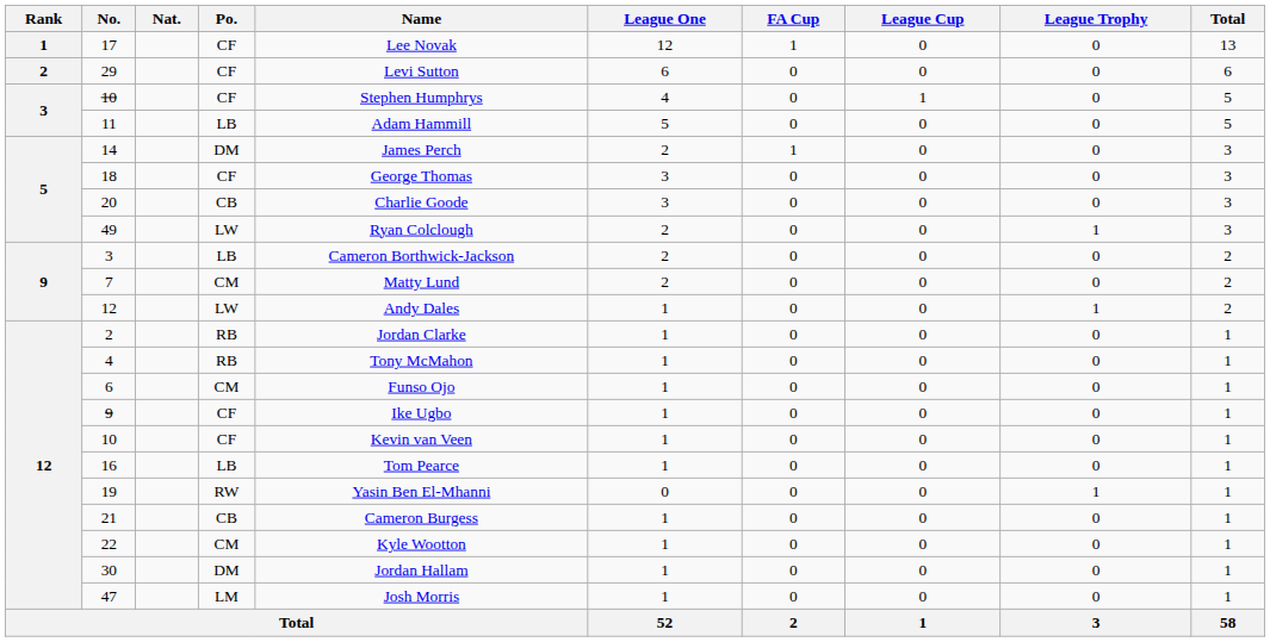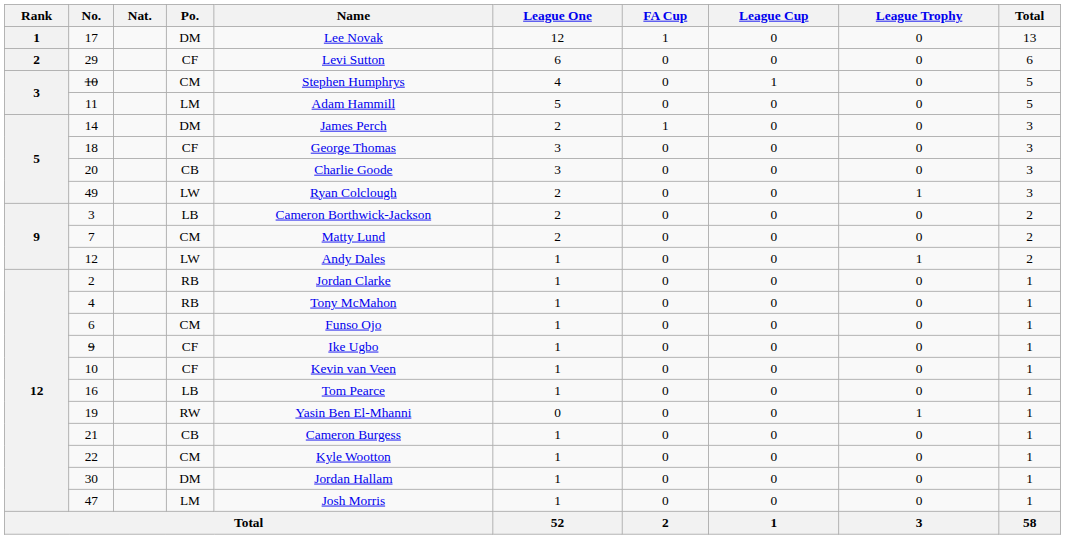 <table class="wikitable" style="text-align:center; font-size:95%; width:95%;">
 <tr>
 <th>Rank</th>
 <th>No.</th>
 <th>Nat.</th>
 <th>Po.</th>
 <th>Name</th>
 <th><a href='#'>League One</a></th>
 <th><a href='#'>FA Cup</a></th>
 <th><a href='#'>League Cup</a></th>
 <th><a href='#'>League Trophy</a></th>
 <th>Total</th>
 </tr>
 <tr>
 <th rowspan=1>1</th>
 <td>17</td>
 <td></td>
-<td>CF</td>
+<td>DM</td>
 <td><a href='#'>Lee Novak</a></td>
 <td>12</td>
 <td>1</td>
 <td>0</td>
 <td>0</td>
 <td>13</td>
 </tr>
 <tr>
 <th rowspan=1>2</th>
 <td>29</td>
 <td></td>
 <td>CF</td>
 <td><a href='#'>Levi Sutton</a></td>
 <td>6</td>
 <td>0</td>
 <td>0</td>
 <td>0</td>
 <td>6</td>
 </tr>
 <tr>
 <th rowspan=2>3</th>
 <td><s>10</s></td>
 <td></td>
-<td>CF</td>
+<td>CM</td>
 <td><a href='#'>Stephen Humphrys</a></td>
 <td>4</td>
 <td>0</td>
 <td>1</td>
 <td>0</td>
 <td>5</td>
 </tr>
 <tr>
 <td>11</td>
 <td></td>
-<td>LB</td>
+<td>LM</td>
 <td><a href='#'>Adam Hammill</a></td>
 <td>5</td>
 <td>0</td>
 <td>0</td>
 <td>0</td>
 <td>5</td>
 </tr>
 <tr>
 <th rowspan=4>5</th>
 <td>14</td>
 <td></td>
 <td>DM</td>
 <td><a href='#'>James Perch</a></td>
 <td>2</td>
 <td>1</td>
 <td>0</td>
 <td>0</td>
 <td>3</td>
 </tr>
 <tr>
 <td>18</td>
 <td></td>
 <td>CF</td>
 <td><a href='#'>George Thomas</a></td>
 <td>3</td>
 <td>0</td>
 <td>0</td>
 <td>0</td>
 <td>3</td>
 </tr>
 <tr>
 <td>20</td>
 <td></td>
 <td>CB</td>
 <td><a href='#'>Charlie Goode</a></td>
 <td>3</td>
 <td>0</td>
 <td>0</td>
 <td>0</td>
 <td>3</td>
 </tr>
 <tr>
 <td>49</td>
 <td></td>
 <td>LW</td>
 <td><a href='#'>Ryan Colclough</a></td>
 <td>2</td>
 <td>0</td>
 <td>0</td>
 <td>1</td>
 <td>3</td>
 </tr>
 <tr>
 <th rowspan=3>9</th>
 <td>3</td>
 <td></td>
 <td>LB</td>
 <td><a href='#'>Cameron Borthwick-Jackson</a></td>
 <td>2</td>
 <td>0</td>
 <td>0</td>
 <td>0</td>
 <td>2</td>
 </tr>
 <tr>
 <td>7</td>
 <td></td>
 <td>CM</td>
 <td><a href='#'>Matty Lund</a></td>
 <td>2</td>
 <td>0</td>
 <td>0</td>
 <td>0</td>
 <td>2</td>
 </tr>
 <tr>
 <td>12</td>
 <td></td>
 <td>LW</td>
 <td><a href='#'>Andy Dales</a></td>
 <td>1</td>
 <td>0</td>
 <td>0</td>
 <td>1</td>
 <td>2</td>
 </tr>
 <tr>
 <th rowspan=11>12</th>
 <td>2</td>
 <td></td>
 <td>RB</td>
 <td><a href='#'>Jordan Clarke</a></td>
 <td>1</td>
 <td>0</td>
 <td>0</td>
 <td>0</td>
 <td>1</td>
 </tr>
 <tr>
 <td>4</td>
 <td></td>
 <td>RB</td>
 <td><a href='#'>Tony McMahon</a></td>
 <td>1</td>
 <td>0</td>
 <td>0</td>
 <td>0</td>
 <td>1</td>
 </tr>
 <tr>
 <td>6</td>
 <td></td>
 <td>CM</td>
 <td><a href='#'>Funso Ojo</a></td>
 <td>1</td>
 <td>0</td>
 <td>0</td>
 <td>0</td>
 <td>1</td>
 </tr>
 <tr>
 <td><s>9</s></td>
 <td></td>
 <td>CF</td>
 <td><a href='#'>Ike Ugbo</a></td>
 <td>1</td>
 <td>0</td>
 <td>0</td>
 <td>0</td>
 <td>1</td>
 </tr>
 <tr>
 <td>10</td>
 <td></td>
 <td>CF</td>
 <td><a href='#'>Kevin van Veen</a></td>
 <td>1</td>
 <td>0</td>
 <td>0</td>
 <td>0</td>
 <td>1</td>
 </tr>
 <tr>
 <td>16</td>
 <td></td>
 <td>LB</td>
 <td><a href='#'>Tom Pearce</a></td>
 <td>1</td>
 <td>0</td>
 <td>0</td>
 <td>0</td>
 <td>1</td>
 </tr>
 <tr>
 <td>19</td>
 <td></td>
 <td>RW</td>
 <td><a href='#'>Yasin Ben El-Mhanni</a></td>
 <td>0</td>
 <td>0</td>
 <td>0</td>
 <td>1</td>
 <td>1</td>
 </tr>
 <tr>
 <td>21</td>
 <td></td>
 <td>CB</td>
 <td><a href='#'>Cameron Burgess</a></td>
 <td>1</td>
 <td>0</td>
 <td>0</td>
 <td>0</td>
 <td>1</td>
 </tr>
 <tr>
 <td>22</td>
 <td></td>
 <td>CM</td>
 <td><a href='#'>Kyle Wootton</a></td>
 <td>1</td>
 <td>0</td>
 <td>0</td>
 <td>0</td>
 <td>1</td>
 </tr>
 <tr>
 <td>30</td>
 <td></td>
 <td>DM</td>
 <td><a href='#'>Jordan Hallam</a></td>
 <td>1</td>
 <td>0</td>
 <td>0</td>
 <td>0</td>
 <td>1</td>
 </tr>
 <tr>
 <td>47</td>
 <td></td>
 <td>LM</td>
 <td><a href='#'>Josh Morris</a></td>
 <td>1</td>
 <td>0</td>
 <td>0</td>
 <td>0</td>
 <td>1</td>
 </tr>
 <tr>
 <th colspan=5>Total</th>
 <th>52</th>
 <th>2</th>
 <th>1</th>
 <th>3</th>
 <th>58</th>
 </tr>
 </table>
